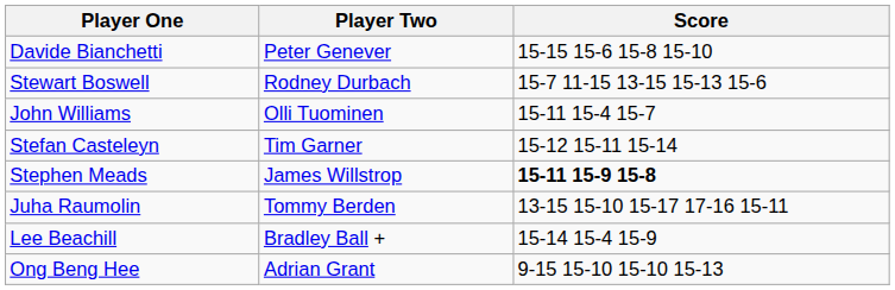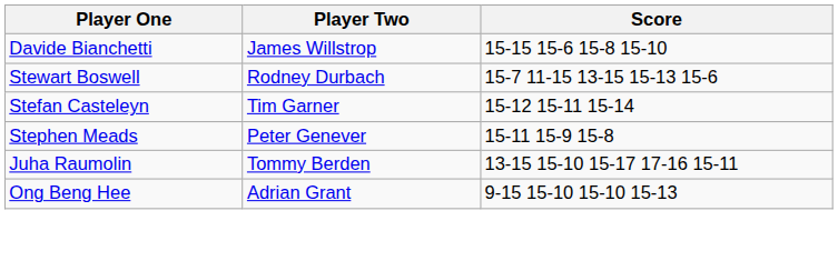 <table class="wikitable">
 <tr>
 <th width=200>Player One</th>
 <th width=200>Player Two</th>
 <th width=300>Score</th>
 </tr>
 <tr>
 <td> <a href='#'>Davide Bianchetti</a></td>
-<td>	<a href='#'>Peter Genever</a></td>
+<td>	<a href='#'>James Willstrop</a></td>
 <td>15-15 15-6 15-8 15-10</td>
 </tr>
 <tr>
 <td> <a href='#'>Stewart Boswell</a></td>
 <td>	<a href='#'>Rodney Durbach</a></td>
 <td>15-7 11-15 13-15 15-13 15-6</td>
 </tr>
 <tr>
-<td> <a href='#'>John Williams</a></td>
-<td>	<a href='#'>Olli Tuominen</a></td>
-<td>15-11 15-4 15-7</td>
-</tr>
-<tr>
 <td> <a href='#'>Stefan Casteleyn</a></td>
 <td> <a href='#'>Tim Garner</a></td>
 <td>15-12 15-11 15-14</td>
 </tr>
 <tr>
 <td> <a href='#'>Stephen Meads</a></td>
-<td>	<a href='#'>James Willstrop</a></td>
-<td><strong>15-11 15-9 15-8</strong></td>
+<td>	<a href='#'>Peter Genever</a></td>
+<td>15-11 15-9 15-8</td>
 </tr>
 <tr>
 <td> <a href='#'>Juha Raumolin</a></td>
 <td>	<a href='#'>Tommy Berden</a></td>
 <td>13-15 15-10 15-17 17-16 15-11</td>
 </tr>
 <tr>
-<td> <a href='#'>Lee Beachill</a></td>
-<td>	<a href='#'>Bradley Ball</a> +</td>
-<td>15-14 15-4 15-9</td>
-</tr>
-<tr>
 <td> <a href='#'>Ong Beng Hee</a></td>
 <td>	<a href='#'>Adrian Grant</a></td>
 <td>9-15 15-10 15-10 15-13</td>
 </tr>
 </table>
